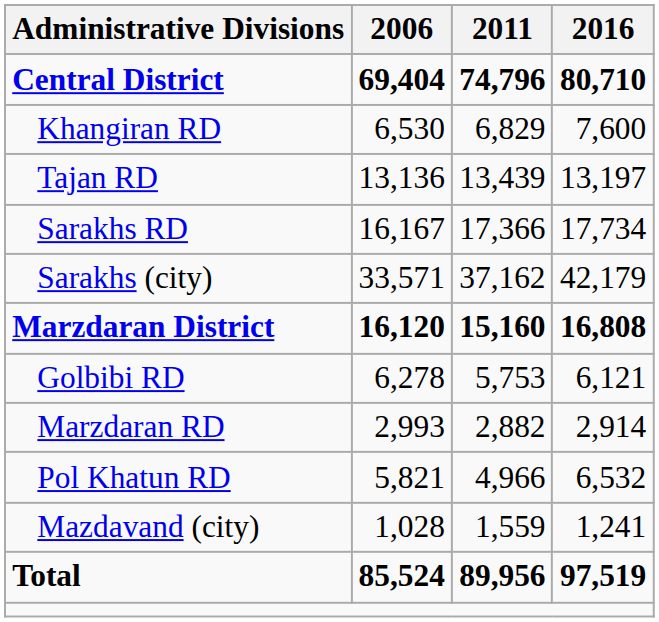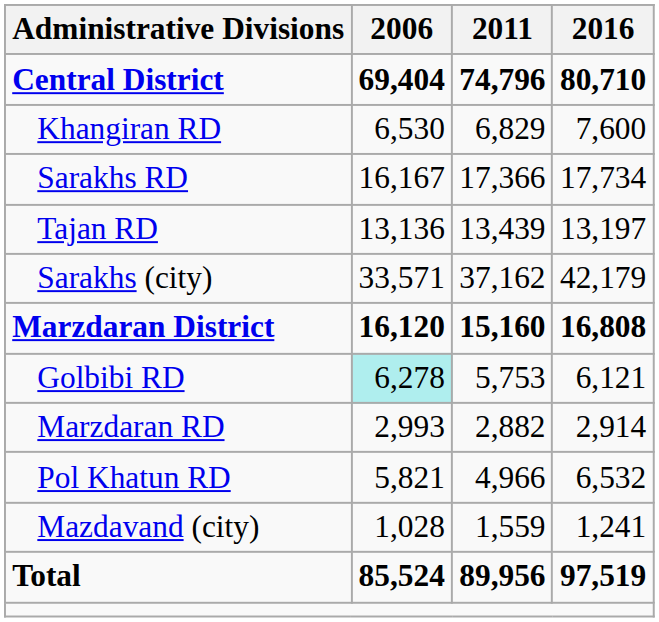 <table class="wikitable">
 <tr>
 <th>Administrative Divisions</th>
 <th>2006</th>
 <th>2011</th>
 <th>2016</th>
 </tr>
 <tr>
 <td><strong><a href='#'>Central District</a></strong></td>
 <td style="text-align: right;"><strong>69,404</strong></td>
 <td style="text-align: right;"><strong>74,796</strong></td>
 <td style="text-align: right;"><strong>80,710</strong></td>
 </tr>
 <tr>
 <td style="padding-left: 1em;"><a href='#'>Khangiran RD</a></td>
 <td style="text-align: right;">6,530</td>
 <td style="text-align: right;">6,829</td>
 <td style="text-align: right;">7,600</td>
 </tr>
 <tr>
+<td style="padding-left: 1em;"><a href='#'>Sarakhs RD</a></td>
+<td style="text-align: right;">16,167</td>
+<td style="text-align: right;">17,366</td>
+<td style="text-align: right;">17,734</td>
+</tr>
+<tr>
 <td style="padding-left: 1em;"><a href='#'>Tajan RD</a></td>
 <td style="text-align: right;">13,136</td>
 <td style="text-align: right;">13,439</td>
 <td style="text-align: right;">13,197</td>
-</tr>
-<tr>
-<td style="padding-left: 1em;"><a href='#'>Sarakhs RD</a></td>
-<td style="text-align: right;">16,167</td>
-<td style="text-align: right;">17,366</td>
-<td style="text-align: right;">17,734</td>
 </tr>
 <tr>
 <td style="padding-left: 1em;"><a href='#'>Sarakhs</a> (city)</td>
 <td style="text-align: right;">33,571</td>
 <td style="text-align: right;">37,162</td>
 <td style="text-align: right;">42,179</td>
 </tr>
 <tr>
 <td><strong><a href='#'>Marzdaran District</a></strong></td>
 <td style="text-align: right;"><strong>16,120</strong></td>
 <td style="text-align: right;"><strong>15,160</strong></td>
 <td style="text-align: right;"><strong>16,808</strong></td>
 </tr>
 <tr>
 <td style="padding-left: 1em;"><a href='#'>Golbibi RD</a></td>
-<td style="text-align: right;">6,278</td>
+<td style="background: paleturquoise; text-align: right;">6,278</td>
 <td style="text-align: right;">5,753</td>
 <td style="text-align: right;">6,121</td>
 </tr>
 <tr>
 <td style="padding-left: 1em;"><a href='#'>Marzdaran RD</a></td>
 <td style="text-align: right;">2,993</td>
 <td style="text-align: right;">2,882</td>
 <td style="text-align: right;">2,914</td>
 </tr>
 <tr>
 <td style="padding-left: 1em;"><a href='#'>Pol Khatun RD</a></td>
 <td style="text-align: right;">5,821</td>
 <td style="text-align: right;">4,966</td>
 <td style="text-align: right;">6,532</td>
 </tr>
 <tr>
 <td style="padding-left: 1em;"><a href='#'>Mazdavand</a> (city)</td>
 <td style="text-align: right;">1,028</td>
 <td style="text-align: right;">1,559</td>
 <td style="text-align: right;">1,241</td>
 </tr>
 <tr>
 <td><strong>Total</strong></td>
 <td style="text-align: right;"><strong>85,524</strong></td>
 <td style="text-align: right;"><strong>89,956</strong></td>
 <td style="text-align: right;"><strong>97,519</strong></td>
 </tr>
 <tr>
 <td colspan=4></td>
 </tr>
 </table>
